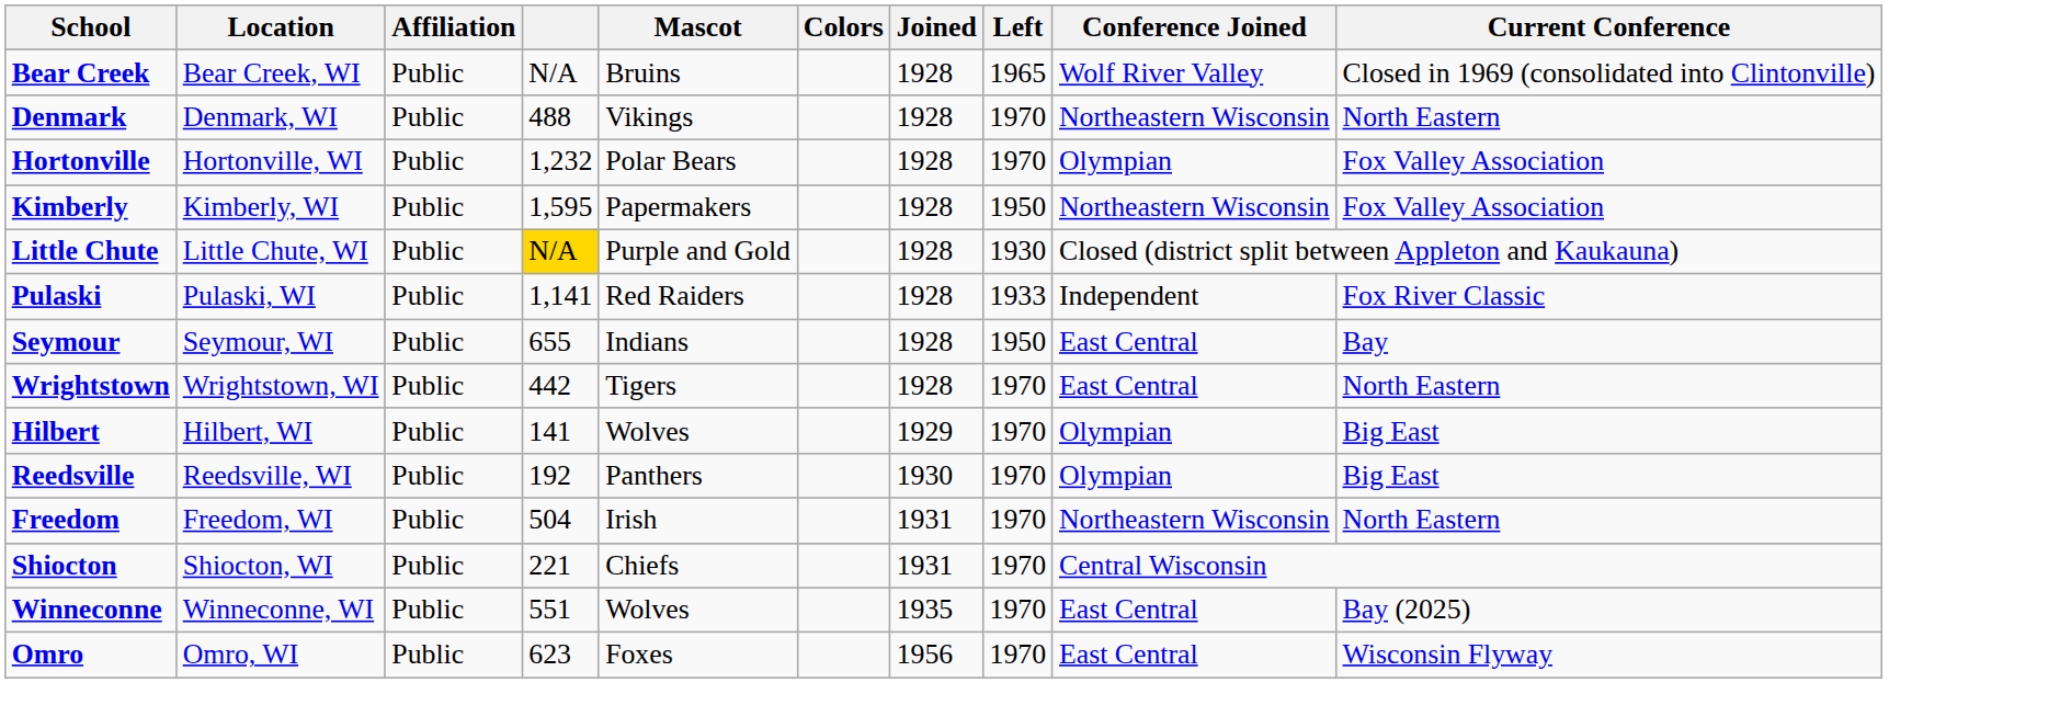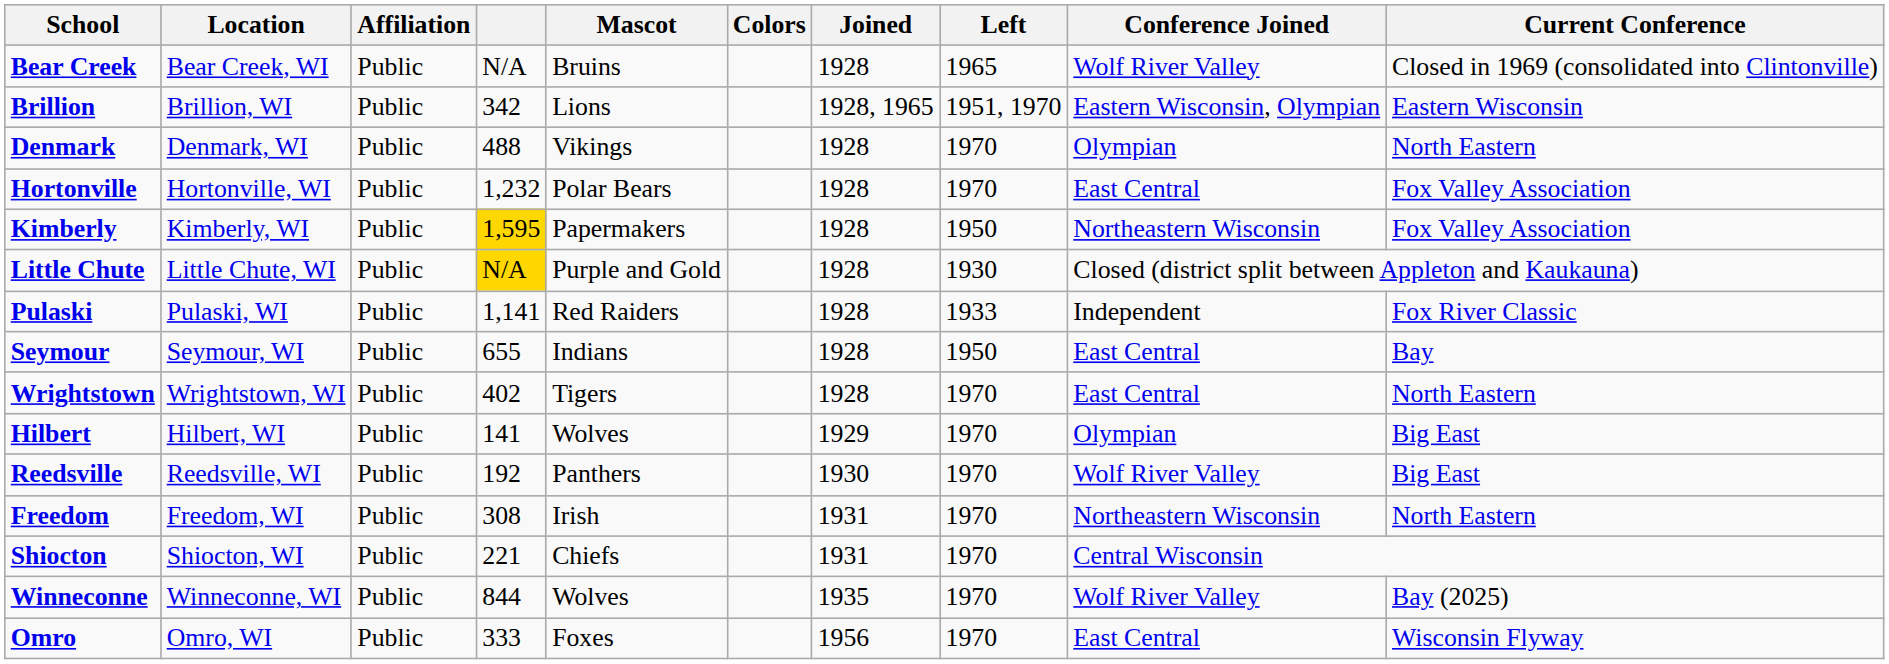 <table class="wikitable sortable">
 <tr>
 <th>School</th>
 <th>Location</th>
 <th>Affiliation</th>
 <th></th>
 <th>Mascot</th>
 <th>Colors</th>
 <th>Joined</th>
 <th>Left</th>
 <th>Conference Joined</th>
 <th>Current Conference</th>
 </tr>
 <tr>
 <td><a href='#'><strong>Bear Creek</strong></a></td>
 <td><a href='#'>Bear Creek, WI</a></td>
 <td>Public</td>
 <td>N/A</td>
 <td>Bruins</td>
 <td> </td>
 <td>1928</td>
 <td>1965</td>
 <td><a href='#'>Wolf River Valley</a></td>
 <td>Closed in 1969 (consolidated into <a href='#'>Clintonville</a>)</td>
 </tr>
 <tr>
+<td><a href='#'><strong>Brillion</strong></a></td>
+<td><a href='#'>Brillion, WI</a></td>
+<td>Public</td>
+<td>342</td>
+<td>Lions</td>
+<td> </td>
+<td>1928, 1965</td>
+<td>1951, 1970</td>
+<td><a href='#'>Eastern Wisconsin</a>, <a href='#'>Olympian</a></td>
+<td><a href='#'>Eastern Wisconsin</a></td>
+</tr>
+<tr>
 <td><a href='#'><strong>Denmark</strong></a></td>
 <td><a href='#'>Denmark, WI</a></td>
 <td>Public</td>
 <td>488</td>
 <td>Vikings</td>
 <td> </td>
 <td>1928</td>
 <td>1970</td>
-<td><a href='#'>Northeastern Wisconsin</a></td>
+<td><a href='#'>Olympian</a></td>
 <td><a href='#'>North Eastern</a></td>
 </tr>
 <tr>
 <td><a href='#'><strong>Hortonville</strong></a></td>
 <td><a href='#'>Hortonville, WI</a></td>
 <td>Public</td>
 <td>1,232</td>
 <td>Polar Bears</td>
 <td> </td>
 <td>1928</td>
 <td>1970</td>
-<td><a href='#'>Olympian</a></td>
+<td><a href='#'>East Central</a></td>
 <td><a href='#'>Fox Valley Association</a></td>
 </tr>
 <tr>
 <td><a href='#'><strong>Kimberly</strong></a></td>
 <td><a href='#'>Kimberly, WI</a></td>
 <td>Public</td>
-<td>1,595</td>
+<td style="background: gold;">1,595</td>
 <td>Papermakers</td>
 <td> </td>
 <td>1928</td>
 <td>1950</td>
 <td><a href='#'>Northeastern Wisconsin</a></td>
 <td><a href='#'>Fox Valley Association</a></td>
 </tr>
 <tr>
 <td><a href='#'><strong>Little Chute</strong></a></td>
 <td><a href='#'>Little Chute, WI</a></td>
 <td>Public</td>
 <td style="background: gold;">N/A</td>
 <td>Purple and Gold</td>
 <td> </td>
 <td>1928</td>
 <td>1930</td>
 <td colspan="2">Closed (district split between <a href='#'>Appleton</a> and <a href='#'>Kaukauna</a>)</td>
 </tr>
 <tr>
 <td><a href='#'><strong>Pulaski</strong></a></td>
 <td><a href='#'>Pulaski, WI</a></td>
 <td>Public</td>
 <td>1,141</td>
 <td>Red Raiders</td>
 <td> </td>
 <td>1928</td>
 <td>1933</td>
 <td>Independent</td>
 <td><a href='#'>Fox River Classic</a></td>
 </tr>
 <tr>
 <td><a href='#'><strong>Seymour</strong></a></td>
 <td><a href='#'>Seymour, WI</a></td>
 <td>Public</td>
 <td>655</td>
 <td>Indians</td>
 <td> </td>
 <td>1928</td>
 <td>1950</td>
 <td><a href='#'>East Central</a></td>
 <td><a href='#'>Bay</a></td>
 </tr>
 <tr>
 <td><a href='#'><strong>Wrightstown</strong></a></td>
 <td><a href='#'>Wrightstown, WI</a></td>
 <td>Public</td>
-<td>442</td>
+<td>402</td>
 <td>Tigers</td>
 <td> </td>
 <td>1928</td>
 <td>1970</td>
 <td><a href='#'>East Central</a></td>
 <td><a href='#'>North Eastern</a></td>
 </tr>
 <tr>
 <td><a href='#'><strong>Hilbert</strong></a></td>
 <td><a href='#'>Hilbert, WI</a></td>
 <td>Public</td>
 <td>141</td>
 <td>Wolves</td>
 <td> </td>
 <td>1929</td>
 <td>1970</td>
 <td><a href='#'>Olympian</a></td>
 <td><a href='#'>Big East</a></td>
 </tr>
 <tr>
 <td><a href='#'><strong>Reedsville</strong></a></td>
 <td><a href='#'>Reedsville, WI</a></td>
 <td>Public</td>
 <td>192</td>
 <td>Panthers</td>
 <td> </td>
 <td>1930</td>
 <td>1970</td>
-<td><a href='#'>Olympian</a></td>
+<td><a href='#'>Wolf River Valley</a></td>
 <td><a href='#'>Big East</a></td>
 </tr>
 <tr>
 <td><a href='#'><strong>Freedom</strong></a></td>
 <td><a href='#'>Freedom, WI</a></td>
 <td>Public</td>
-<td>504</td>
+<td>308</td>
 <td>Irish</td>
 <td> </td>
 <td>1931</td>
 <td>1970</td>
 <td><a href='#'>Northeastern Wisconsin</a></td>
 <td><a href='#'>North Eastern</a></td>
 </tr>
 <tr>
 <td><a href='#'><strong>Shiocton</strong></a></td>
 <td><a href='#'>Shiocton, WI</a></td>
 <td>Public</td>
 <td>221</td>
 <td>Chiefs</td>
 <td> </td>
 <td>1931</td>
 <td>1970</td>
 <td colspan="2"><a href='#'>Central Wisconsin</a></td>
 </tr>
 <tr>
 <td><a href='#'><strong>Winneconne</strong></a></td>
 <td><a href='#'>Winneconne, WI</a></td>
 <td>Public</td>
-<td>551</td>
+<td>844</td>
 <td>Wolves</td>
 <td> </td>
 <td>1935</td>
 <td>1970</td>
-<td><a href='#'>East Central</a></td>
+<td><a href='#'>Wolf River Valley</a></td>
 <td><a href='#'>Bay</a> (2025)</td>
 </tr>
 <tr>
 <td><a href='#'><strong>Omro</strong></a></td>
 <td><a href='#'>Omro, WI</a></td>
 <td>Public</td>
-<td>623</td>
+<td>333</td>
 <td>Foxes</td>
 <td> </td>
 <td>1956</td>
 <td>1970</td>
 <td><a href='#'>East Central</a></td>
 <td><a href='#'>Wisconsin Flyway</a></td>
 </tr>
 </table>
